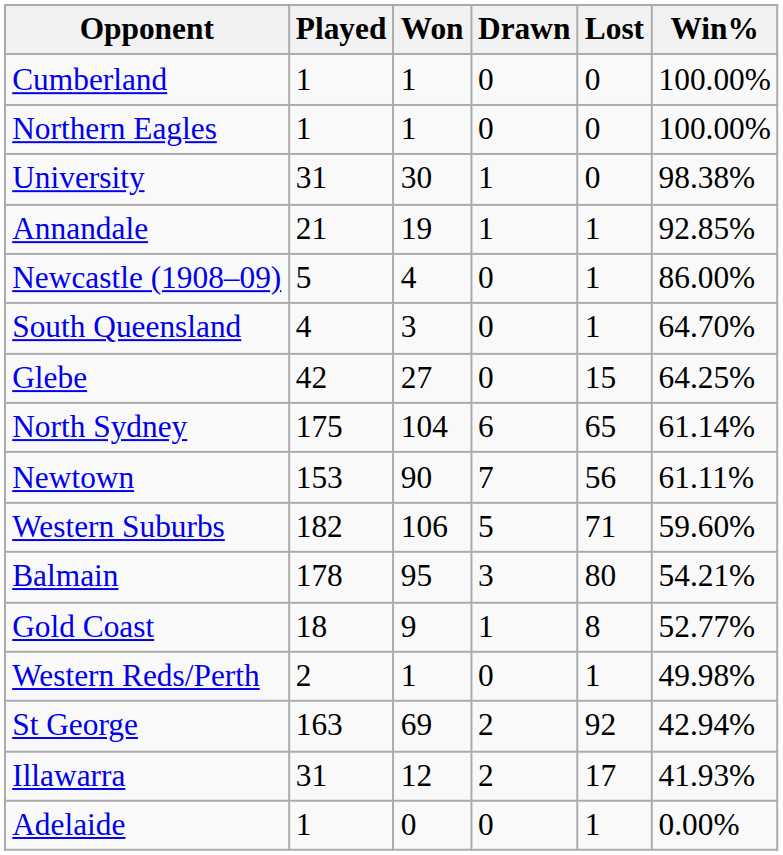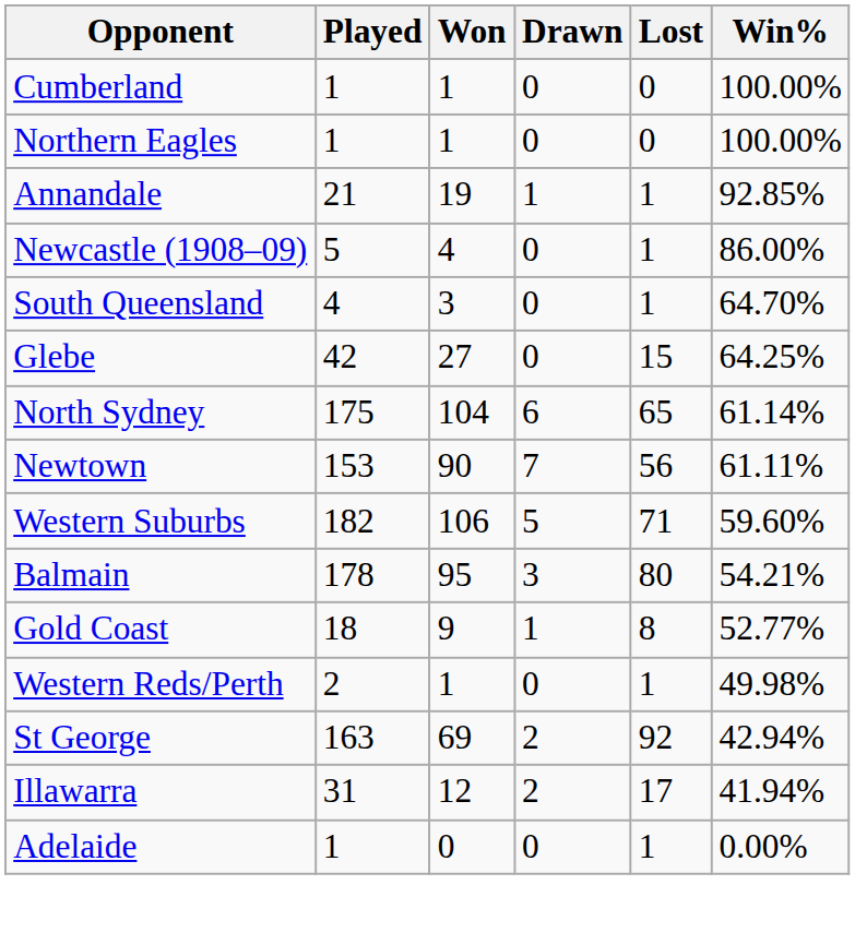 <table class="wikitable" style="text-align:left;">
 <tr>
 <th>Opponent</th>
 <th>Played</th>
 <th>Won</th>
 <th>Drawn</th>
 <th>Lost</th>
 <th>Win%</th>
 </tr>
 <tr>
 <td><a href='#'>Cumberland</a></td>
 <td>1</td>
 <td>1</td>
 <td>0</td>
 <td>0</td>
 <td>100.00%</td>
 </tr>
 <tr>
 <td><a href='#'>Northern Eagles</a></td>
 <td>1</td>
 <td>1</td>
 <td>0</td>
 <td>0</td>
 <td>100.00%</td>
-</tr>
-<tr>
-<td><a href='#'>University</a></td>
-<td>31</td>
-<td>30</td>
-<td>1</td>
-<td>0</td>
-<td>98.38%</td>
 </tr>
 <tr>
 <td><a href='#'>Annandale</a></td>
 <td>21</td>
 <td>19</td>
 <td>1</td>
 <td>1</td>
 <td>92.85%</td>
 </tr>
 <tr>
 <td><a href='#'>Newcastle (1908–09)</a></td>
 <td>5</td>
 <td>4</td>
 <td>0</td>
 <td>1</td>
 <td>86.00%</td>
 </tr>
 <tr>
 <td><a href='#'>South Queensland</a></td>
 <td>4</td>
 <td>3</td>
 <td>0</td>
 <td>1</td>
 <td>64.70%</td>
 </tr>
 <tr>
 <td><a href='#'>Glebe</a></td>
 <td>42</td>
 <td>27</td>
 <td>0</td>
 <td>15</td>
 <td>64.25%</td>
 </tr>
 <tr>
 <td><a href='#'>North Sydney</a></td>
 <td>175</td>
 <td>104</td>
 <td>6</td>
 <td>65</td>
 <td>61.14%</td>
 </tr>
 <tr>
 <td><a href='#'>Newtown</a></td>
 <td>153</td>
 <td>90</td>
 <td>7</td>
 <td>56</td>
 <td>61.11%</td>
 </tr>
 <tr>
 <td><a href='#'>Western Suburbs</a></td>
 <td>182</td>
 <td>106</td>
 <td>5</td>
 <td>71</td>
 <td>59.60%</td>
 </tr>
 <tr>
 <td><a href='#'>Balmain</a></td>
 <td>178</td>
 <td>95</td>
 <td>3</td>
 <td>80</td>
 <td>54.21%</td>
 </tr>
 <tr>
 <td><a href='#'>Gold Coast</a></td>
 <td>18</td>
 <td>9</td>
 <td>1</td>
 <td>8</td>
 <td>52.77%</td>
 </tr>
 <tr>
 <td><a href='#'>Western Reds/Perth</a></td>
 <td>2</td>
 <td>1</td>
 <td>0</td>
 <td>1</td>
 <td>49.98%</td>
 </tr>
 <tr>
 <td><a href='#'>St George</a></td>
 <td>163</td>
 <td>69</td>
 <td>2</td>
 <td>92</td>
 <td>42.94%</td>
 </tr>
 <tr>
 <td><a href='#'>Illawarra</a></td>
 <td>31</td>
 <td>12</td>
 <td>2</td>
 <td>17</td>
-<td>41.93%</td>
+<td>41.94%</td>
 </tr>
 <tr>
 <td><a href='#'>Adelaide</a></td>
 <td>1</td>
 <td>0</td>
 <td>0</td>
 <td>1</td>
 <td>0.00%</td>
 </tr>
 </table>
